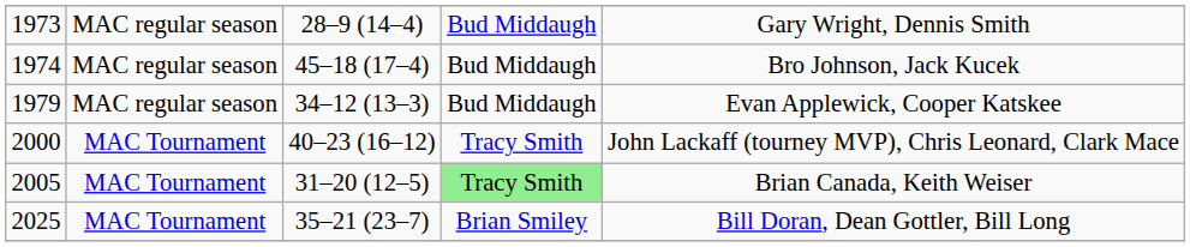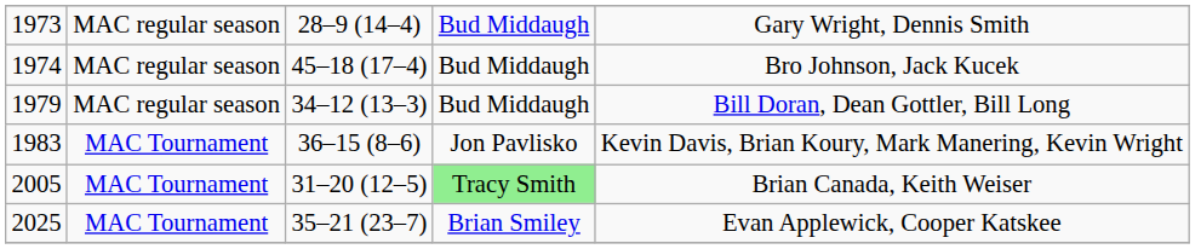 <table class="wikitable" style="text-align:center;">
 <tr align="center">
 </tr>
 <tr>
 </tr>
 <tr>
 <td>1973</td>
 <td>MAC regular season</td>
 <td>28–9 (14–4)</td>
 <td><a href='#'>Bud Middaugh</a></td>
 <td>Gary Wright, Dennis Smith</td>
 </tr>
 <tr>
 <td>1974</td>
 <td>MAC regular season</td>
 <td>45–18 (17–4)</td>
 <td>Bud Middaugh</td>
 <td>Bro Johnson, Jack Kucek</td>
 </tr>
 <tr>
 <td>1979</td>
 <td>MAC regular season</td>
 <td>34–12 (13–3)</td>
 <td>Bud Middaugh</td>
-<td>Evan Applewick, Cooper Katskee</td>
+<td><a href='#'>Bill Doran</a>, Dean Gottler, Bill Long</td>
 </tr>
 <tr>
-<td>2000</td>
+<td>1983</td>
 <td><a href='#'>MAC Tournament</a></td>
-<td>40–23 (16–12)</td>
-<td><a href='#'>Tracy Smith</a></td>
-<td>John Lackaff (tourney MVP), Chris Leonard, Clark Mace</td>
+<td>36–15 (8–6)</td>
+<td>Jon Pavlisko</td>
+<td>Kevin Davis, Brian Koury, Mark Manering, Kevin Wright</td>
 </tr>
 <tr>
 <td>2005</td>
 <td><a href='#'>MAC Tournament</a></td>
 <td>31–20 (12–5)</td>
 <td style="background: lightgreen;">Tracy Smith</td>
 <td>Brian Canada, Keith Weiser</td>
 </tr>
 <tr>
 <td>2025</td>
 <td><a href='#'>MAC Tournament</a></td>
 <td>35–21 (23–7)</td>
 <td><a href='#'>Brian Smiley</a></td>
-<td><a href='#'>Bill Doran</a>, Dean Gottler, Bill Long</td>
+<td>Evan Applewick, Cooper Katskee</td>
 </tr>
 <tr>
 </tr>
 </table>
